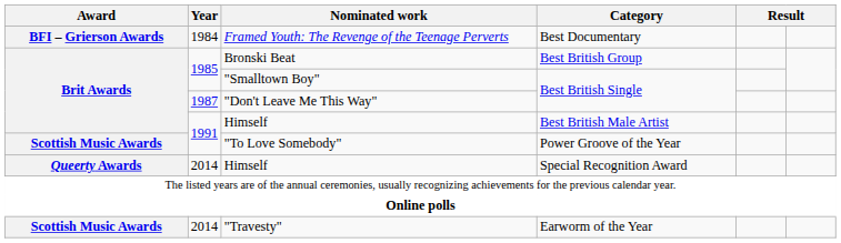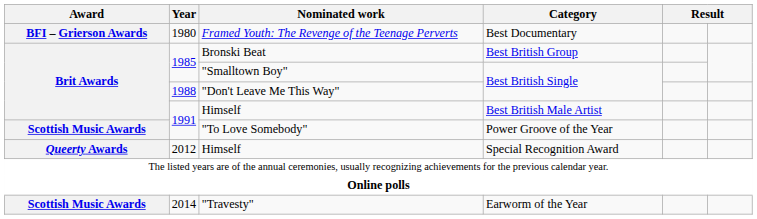 <table class="wikitable plainrowheaders">
 <tr>
 <th scope="col" style="width:22%;">Award</th>
 <th scope="col" style="width:4%;">Year</th>
 <th scope="col" style="width:38%;">Nominated work</th>
 <th scope="col" style="width:24%;">Category</th>
 <th colspan="2" scope="col" style="width:12%;">Result</th>
 </tr>
 <tr>
 <th scope="row"><a href='#'>BFI</a> – <a href='#'>Grierson Awards</a></th>
-<td style="text-align:center;">1984</td>
+<td style="text-align:center;">1980</td>
 <td><em><a href='#'>Framed Youth: The Revenge of the Teenage Perverts</a></em></td>
 <td>Best Documentary</td>
 <td></td>
 <td style="text-align:center;"></td>
 </tr>
 <tr>
 <th scope="row" rowspan="4"><a href='#'>Brit Awards</a></th>
 <td rowspan="2" style="text-align:center;"><a href='#'>1985</a></td>
 <td>Bronski Beat</td>
 <td><a href='#'>Best British Group</a></td>
 <td></td>
 <td rowspan="2" style="text-align:center;"></td>
 </tr>
 <tr>
 <td>"Smalltown Boy"</td>
 <td rowspan="2"><a href='#'>Best British Single</a></td>
 <td></td>
 </tr>
 <tr>
-<td style="text-align:center;"><a href='#'>1987</a></td>
+<td style="text-align:center;"><a href='#'>1988</a></td>
 <td>"Don't Leave Me This Way"</td>
 <td></td>
 <td style="text-align:center;"></td>
 </tr>
 <tr>
 <td rowspan="2" style="text-align:center;"><a href='#'>1991</a></td>
 <td>Himself</td>
 <td><a href='#'>Best British Male Artist</a></td>
 <td></td>
 <td style="text-align:center;"></td>
 </tr>
 <tr>
 <th scope="row"><a href='#'>Scottish Music Awards</a></th>
 <td>"To Love Somebody"</td>
 <td>Power Groove of the Year</td>
 <td></td>
 <td style="text-align:center;"></td>
 </tr>
 <tr>
 <th scope="row"><a href='#'><em>Queerty</em> Awards</a></th>
-<td style="text-align:center;">2014</td>
+<td style="text-align:center;">2012</td>
 <td>Himself</td>
 <td>Special Recognition Award</td>
 <td></td>
 <td style="text-align:center;"></td>
 </tr>
 <tr>
 <td colspan="6" style="text-align:center; width:100%; background:#FFF; border-bottom:1px solid #FFF; border-left:1px solid #FFF; border-right:1px solid #FFF;font-size:85%">The listed years are of the annual ceremonies, usually recognizing achievements for the previous calendar year.</td>
 </tr>
 <tr>
 <th colspan=6 style="background:#FFF; border-left:1px solid #FFF; border-right:1px solid #FFF">Online polls</th>
 </tr>
 <tr>
 <th scope="row"><a href='#'>Scottish Music Awards</a></th>
 <td style="text-align:center;">2014</td>
 <td>"Travesty"</td>
 <td>Earworm of the Year</td>
 <td></td>
 <td style="text-align:center;"></td>
 </tr>
 </table>
